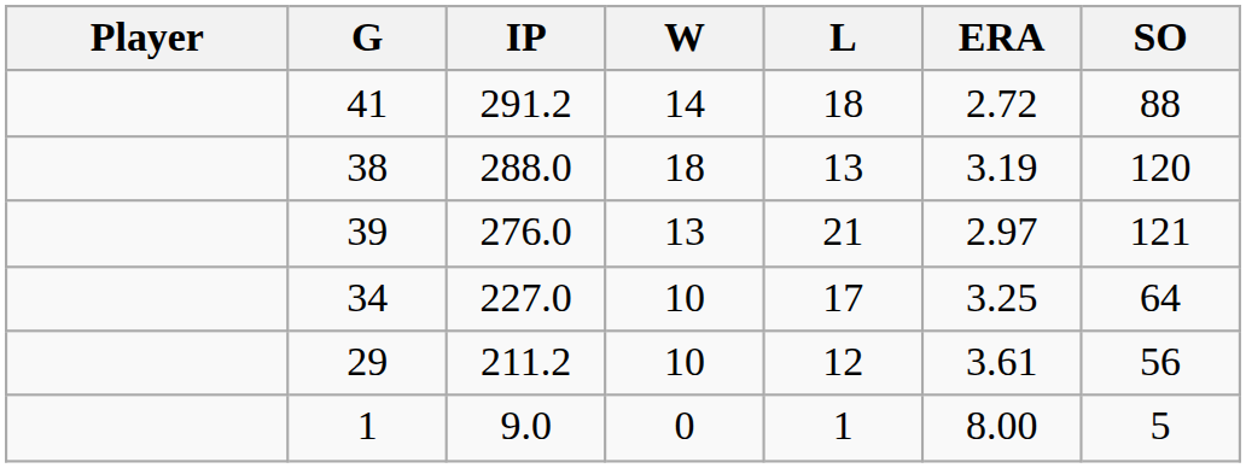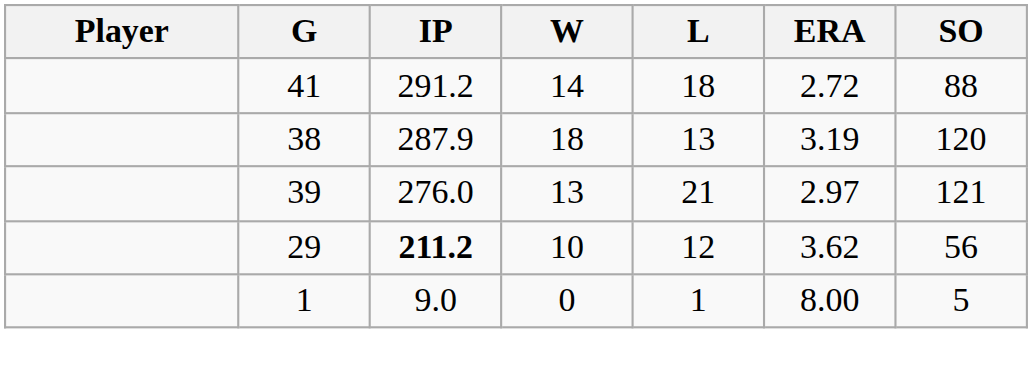 <table class="wikitable sortable">
 <tr>
 <th bgcolor="#DDDDFF" width="16%">Player</th>
 <th bgcolor="#DDDDFF" width="9%">G</th>
 <th bgcolor="#DDDDFF" width="9%">IP</th>
 <th bgcolor="#DDDDFF" width="9%">W</th>
 <th bgcolor="#DDDDFF" width="9%">L</th>
 <th bgcolor="#DDDDFF" width="9%">ERA</th>
 <th bgcolor="#DDDDFF" width="9%">SO</th>
 </tr>
 <tr align="center">
 <td></td>
 <td>41</td>
 <td>291.2</td>
 <td>14</td>
 <td>18</td>
 <td>2.72</td>
 <td>88</td>
 </tr>
 <tr align="center">
 <td></td>
 <td>38</td>
-<td>288.0</td>
+<td>287.9</td>
 <td>18</td>
 <td>13</td>
 <td>3.19</td>
 <td>120</td>
 </tr>
 <tr align="center">
 <td></td>
 <td>39</td>
 <td>276.0</td>
 <td>13</td>
 <td>21</td>
 <td>2.97</td>
 <td>121</td>
 </tr>
 <tr align="center">
 <td></td>
-<td>34</td>
-<td>227.0</td>
-<td>10</td>
-<td>17</td>
-<td>3.25</td>
-<td>64</td>
-</tr>
-<tr align="center">
-<td></td>
 <td>29</td>
-<td>211.2</td>
+<td><strong>211.2</strong></td>
 <td>10</td>
 <td>12</td>
-<td>3.61</td>
+<td>3.62</td>
 <td>56</td>
 </tr>
 <tr align="center">
 <td></td>
 <td>1</td>
 <td>9.0</td>
 <td>0</td>
 <td>1</td>
 <td>8.00</td>
 <td>5</td>
 </tr>
 </table>
